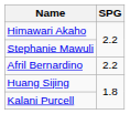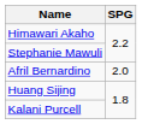 <table class="wikitable">
 <tr>
 <th>Name</th>
 <th>SPG</th>
 </tr>
 <tr>
 <td> <a href='#'>Himawari Akaho</a></td>
 <td align=center rowspan=2>2.2</td>
 </tr>
 <tr>
 <td> <a href='#'>Stephanie Mawuli</a></td>
 </tr>
 <tr>
 <td> <a href='#'>Afril Bernardino</a></td>
-<td align=center>2.2</td>
+<td align=center>2.0</td>
 </tr>
 <tr>
 <td> <a href='#'>Huang Sijing</a></td>
 <td align=center rowspan=2>1.8</td>
 </tr>
 <tr>
 <td> <a href='#'>Kalani Purcell</a></td>
 </tr>
 </table>
